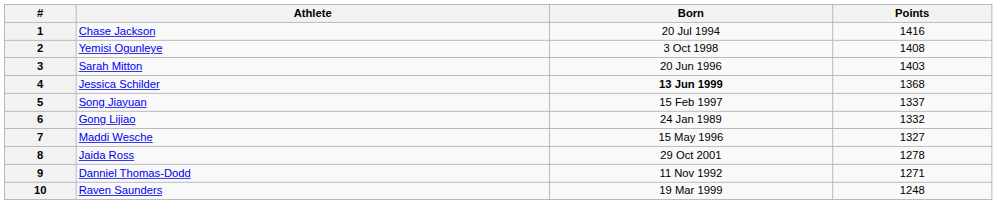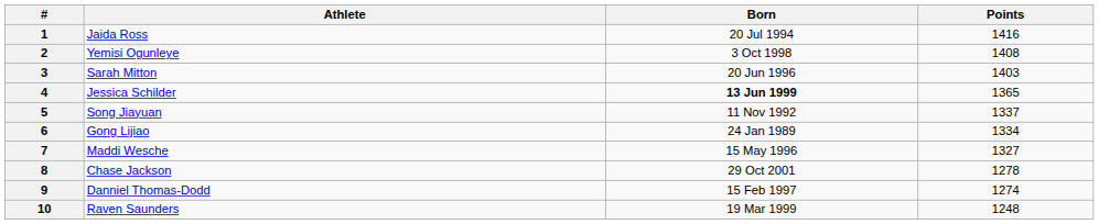 <table class="wikitable" width=80% style="font-size:90%; text-align:center;">
 <tr>
 <th>#</th>
 <th>Athlete</th>
 <th>Born</th>
 <th>Points</th>
 </tr>
 <tr>
 <th>1</th>
-<td align=left> <a href='#'>Chase Jackson</a></td>
+<td align=left> <a href='#'>Jaida Ross</a></td>
 <td>20 Jul 1994</td>
 <td>1416</td>
 </tr>
 <tr>
 <th>2</th>
 <td align=left> <a href='#'>Yemisi Ogunleye</a></td>
 <td>3 Oct 1998</td>
 <td>1408</td>
 </tr>
 <tr>
 <th>3</th>
 <td align=left> <a href='#'>Sarah Mitton</a></td>
 <td>20 Jun 1996</td>
 <td>1403</td>
 </tr>
 <tr>
 <th>4</th>
 <td align=left> <a href='#'>Jessica Schilder</a></td>
 <td><strong>13 Jun 1999</strong></td>
-<td>1368</td>
+<td>1365</td>
 </tr>
 <tr>
 <th>5</th>
 <td align=left> <a href='#'>Song Jiayuan</a></td>
-<td>15 Feb 1997</td>
+<td>11 Nov 1992</td>
 <td>1337</td>
 </tr>
 <tr>
 <th>6</th>
 <td align=left> <a href='#'>Gong Lijiao</a></td>
 <td>24 Jan 1989</td>
-<td>1332</td>
+<td>1334</td>
 </tr>
 <tr>
 <th>7</th>
 <td align=left> <a href='#'>Maddi Wesche</a></td>
 <td>15 May 1996</td>
 <td>1327</td>
 </tr>
 <tr>
 <th>8</th>
-<td align=left> <a href='#'>Jaida Ross</a></td>
+<td align=left> <a href='#'>Chase Jackson</a></td>
 <td>29 Oct 2001</td>
 <td>1278</td>
 </tr>
 <tr>
 <th>9</th>
 <td align=left> <a href='#'>Danniel Thomas-Dodd</a></td>
-<td>11 Nov 1992</td>
-<td>1271</td>
+<td>15 Feb 1997</td>
+<td>1274</td>
 </tr>
 <tr>
 <th>10</th>
 <td align=left> <a href='#'>Raven Saunders</a></td>
 <td>19 Mar 1999</td>
 <td>1248</td>
 </tr>
 </table>
